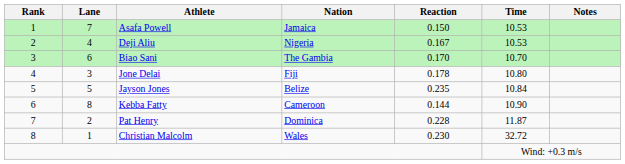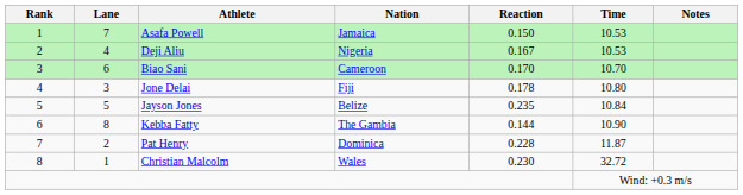 <table class="wikitable sortable" style="text-align:center;width: 80%">
 <tr>
 <th>Rank</th>
 <th>Lane</th>
 <th>Athlete</th>
 <th>Nation</th>
 <th>Reaction</th>
 <th>Time</th>
 <th>Notes</th>
 </tr>
 <tr bgcolor="#bbf3bb">
 <td>1</td>
 <td>7</td>
 <td align="left"><a href='#'>Asafa Powell</a></td>
 <td align="left"> <a href='#'>Jamaica</a></td>
 <td>0.150</td>
 <td>10.53</td>
 <td></td>
 </tr>
 <tr bgcolor="#bbf3bb">
 <td>2</td>
 <td>4</td>
 <td align="left"><a href='#'>Deji Aliu</a></td>
 <td align="left"> <a href='#'>Nigeria</a></td>
 <td>0.167</td>
 <td>10.53</td>
 <td></td>
 </tr>
 <tr bgcolor="#bbf3bb">
 <td>3</td>
 <td>6</td>
 <td align="left"><a href='#'>Biao Sani</a></td>
-<td align="left"> <a href='#'>The Gambia</a></td>
+<td align="left"> <a href='#'>Cameroon</a></td>
 <td>0.170</td>
 <td>10.70</td>
 <td></td>
 </tr>
 <tr>
 <td>4</td>
 <td>3</td>
 <td align="left"><a href='#'>Jone Delai</a></td>
 <td align="left"> <a href='#'>Fiji</a></td>
 <td>0.178</td>
 <td>10.80</td>
 <td></td>
 </tr>
 <tr>
 <td>5</td>
 <td>5</td>
 <td align="left"><a href='#'>Jayson Jones</a></td>
 <td align="left"> <a href='#'>Belize</a></td>
 <td>0.235</td>
 <td>10.84</td>
 <td></td>
 </tr>
 <tr>
 <td>6</td>
 <td>8</td>
 <td align="left"><a href='#'>Kebba Fatty</a></td>
-<td align="left"> <a href='#'>Cameroon</a></td>
+<td align="left"> <a href='#'>The Gambia</a></td>
 <td>0.144</td>
 <td>10.90</td>
 <td></td>
 </tr>
 <tr>
 <td>7</td>
 <td>2</td>
 <td align="left"><a href='#'>Pat Henry</a></td>
 <td align="left"> <a href='#'>Dominica</a></td>
 <td>0.228</td>
 <td>11.87</td>
 <td></td>
 </tr>
 <tr>
 <td>8</td>
 <td>1</td>
 <td align="left"><a href='#'>Christian Malcolm</a></td>
 <td align="left"> <a href='#'>Wales</a></td>
 <td>0.230</td>
 <td>32.72</td>
 <td></td>
 </tr>
 <tr>
 <td colspan="5"></td>
 <td colspan="2">Wind: +0.3 m/s</td>
 </tr>
 </table>
